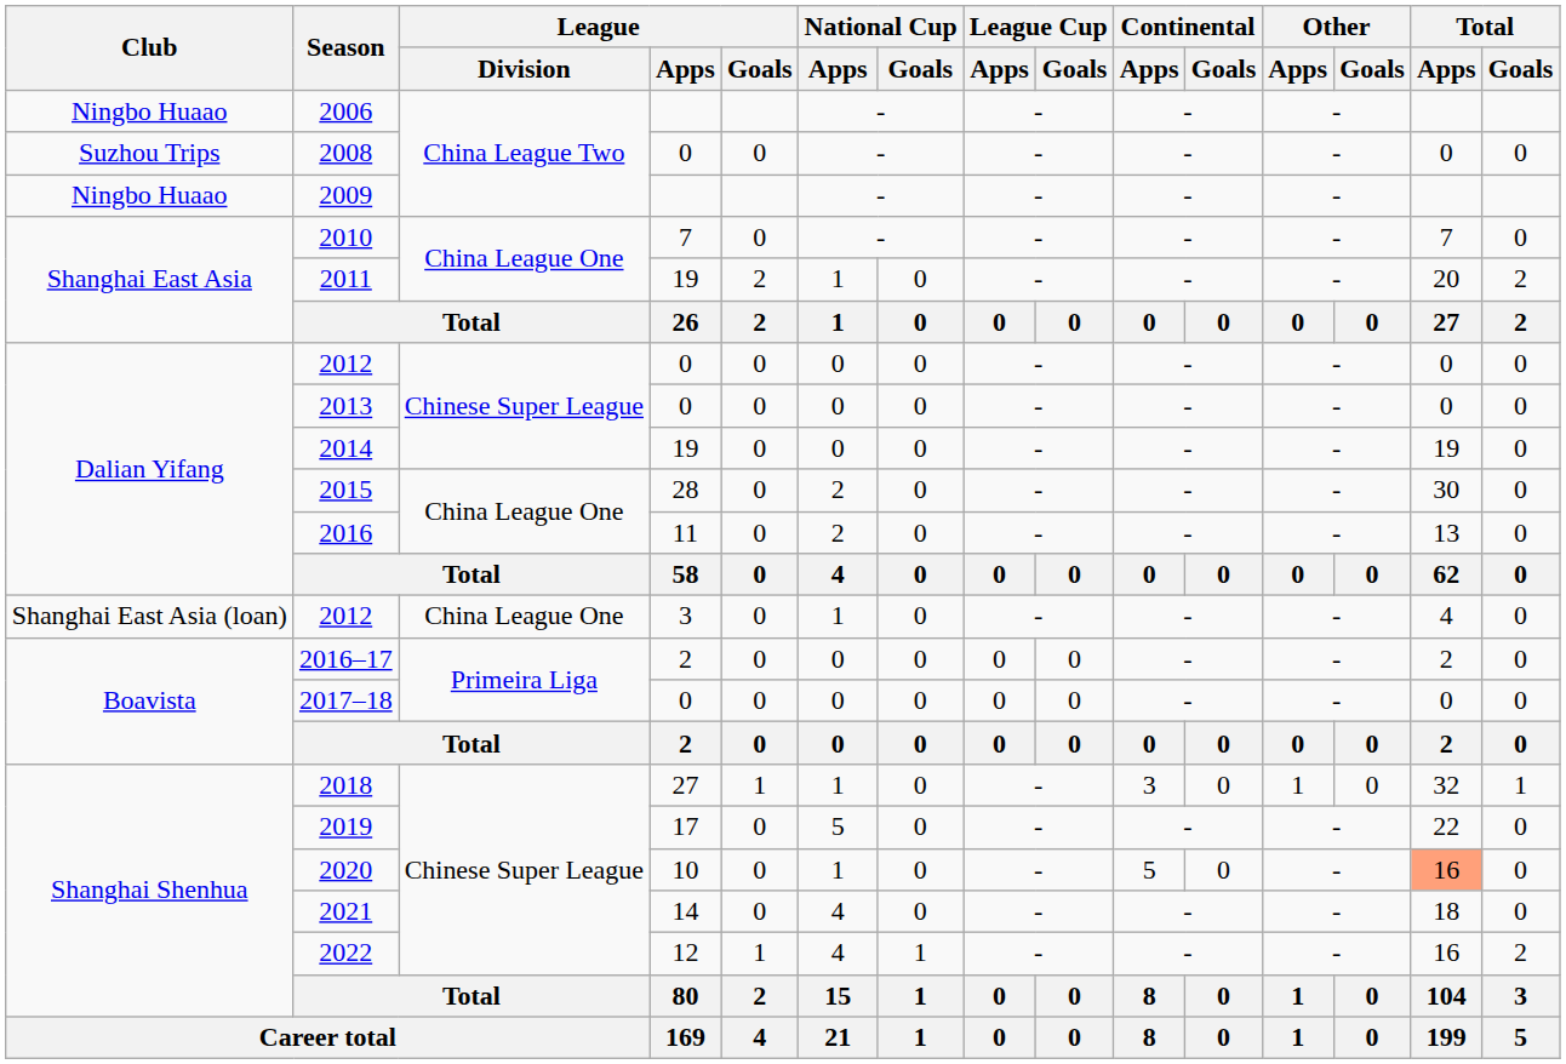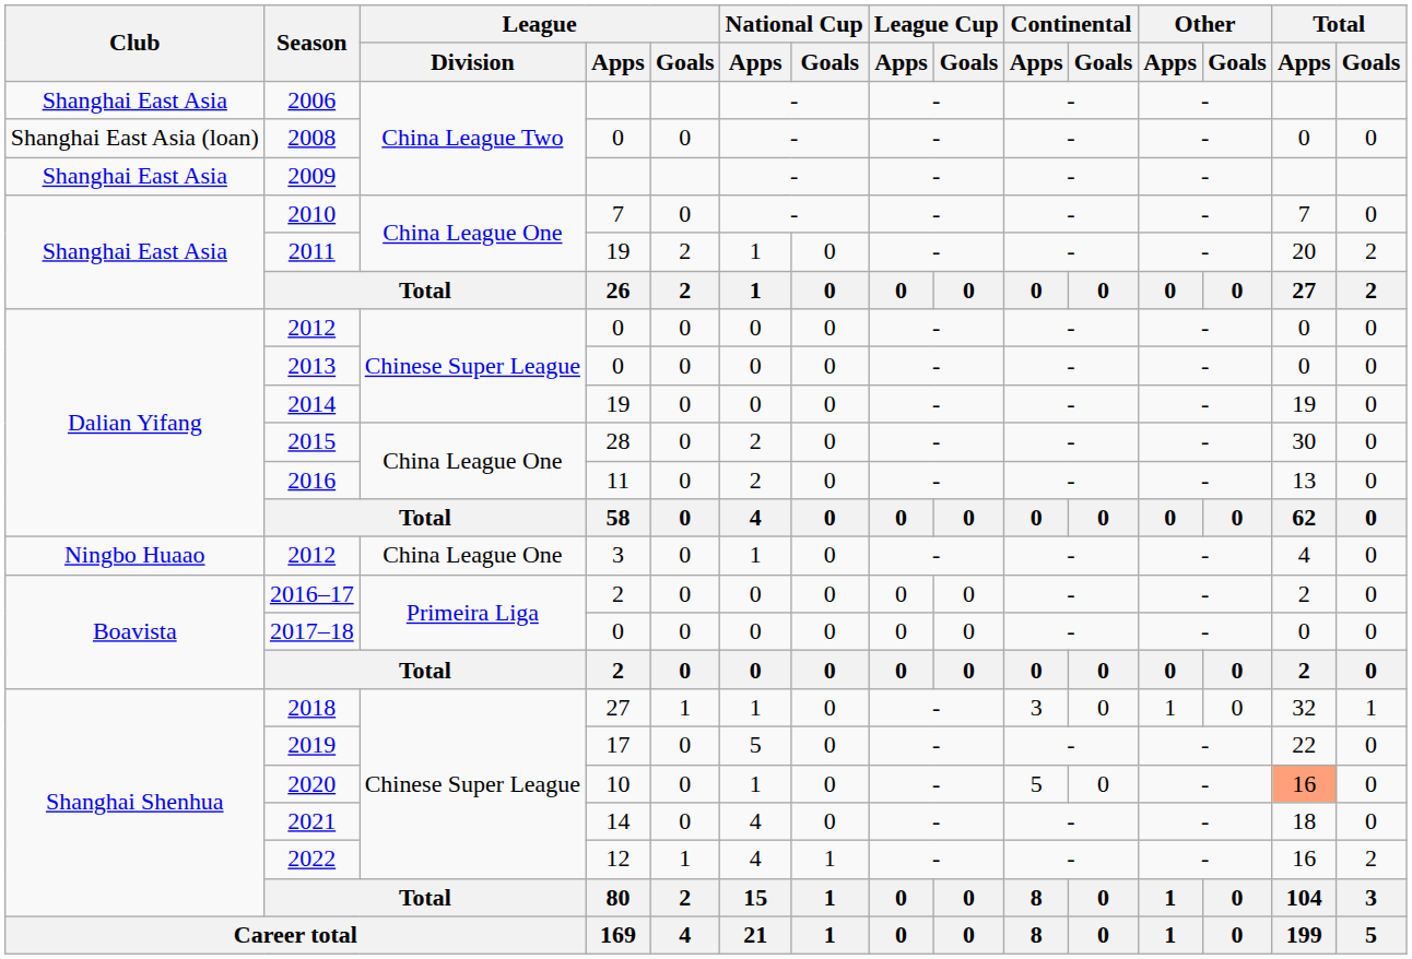 <table class="wikitable" style="text-align: center">
 <tr>
 <th rowspan="2">Club</th>
 <th rowspan="2">Season</th>
 <th colspan="3">League</th>
 <th colspan="2">National Cup</th>
 <th colspan="2">League Cup</th>
 <th colspan="2">Continental</th>
 <th colspan="2">Other</th>
 <th colspan="2">Total</th>
 </tr>
 <tr>
 <th>Division</th>
 <th>Apps</th>
 <th>Goals</th>
 <th>Apps</th>
 <th>Goals</th>
 <th>Apps</th>
 <th>Goals</th>
 <th>Apps</th>
 <th>Goals</th>
 <th>Apps</th>
 <th>Goals</th>
 <th>Apps</th>
 <th>Goals</th>
 </tr>
 <tr>
-<td><a href='#'>Ningbo Huaao</a></td>
+<td><a href='#'>Shanghai East Asia</a></td>
 <td><a href='#'>2006</a></td>
 <td rowspan=3><a href='#'>China League Two</a></td>
 <td></td>
 <td></td>
 <td colspan="2">-</td>
 <td colspan="2">-</td>
 <td colspan="2">-</td>
 <td colspan="2">-</td>
 <td></td>
 <td></td>
 </tr>
 <tr>
-<td><a href='#'>Suzhou Trips</a></td>
+<td>Shanghai East Asia (loan)</td>
 <td><a href='#'>2008</a></td>
 <td>0</td>
 <td>0</td>
 <td colspan="2">-</td>
 <td colspan="2">-</td>
 <td colspan="2">-</td>
 <td colspan="2">-</td>
 <td>0</td>
 <td>0</td>
 </tr>
 <tr>
-<td><a href='#'>Ningbo Huaao</a></td>
+<td><a href='#'>Shanghai East Asia</a></td>
 <td><a href='#'>2009</a></td>
 <td></td>
 <td></td>
 <td colspan="2">-</td>
 <td colspan="2">-</td>
 <td colspan="2">-</td>
 <td colspan="2">-</td>
 <td></td>
 <td></td>
 </tr>
 <tr>
 <td rowspan=3><a href='#'>Shanghai East Asia</a></td>
 <td><a href='#'>2010</a></td>
 <td rowspan="2" valign="center"><a href='#'>China League One</a></td>
 <td>7</td>
 <td>0</td>
 <td colspan="2">-</td>
 <td colspan="2">-</td>
 <td colspan="2">-</td>
 <td colspan="2">-</td>
 <td>7</td>
 <td>0</td>
 </tr>
 <tr>
 <td><a href='#'>2011</a></td>
 <td>19</td>
 <td>2</td>
 <td>1</td>
 <td>0</td>
 <td colspan="2">-</td>
 <td colspan="2">-</td>
 <td colspan="2">-</td>
 <td>20</td>
 <td>2</td>
 </tr>
 <tr>
 <th colspan="2"><strong>Total</strong></th>
 <th>26</th>
 <th>2</th>
 <th>1</th>
 <th>0</th>
 <th>0</th>
 <th>0</th>
 <th>0</th>
 <th>0</th>
 <th>0</th>
 <th>0</th>
 <th>27</th>
 <th>2</th>
 </tr>
 <tr>
 <td rowspan=6><a href='#'>Dalian Yifang</a></td>
 <td><a href='#'>2012</a></td>
 <td rowspan=3><a href='#'>Chinese Super League</a></td>
 <td>0</td>
 <td>0</td>
 <td>0</td>
 <td>0</td>
 <td colspan="2">-</td>
 <td colspan="2">-</td>
 <td colspan="2">-</td>
 <td>0</td>
 <td>0</td>
 </tr>
 <tr>
 <td><a href='#'>2013</a></td>
 <td>0</td>
 <td>0</td>
 <td>0</td>
 <td>0</td>
 <td colspan="2">-</td>
 <td colspan="2">-</td>
 <td colspan="2">-</td>
 <td>0</td>
 <td>0</td>
 </tr>
 <tr>
 <td><a href='#'>2014</a></td>
 <td>19</td>
 <td>0</td>
 <td>0</td>
 <td>0</td>
 <td colspan="2">-</td>
 <td colspan="2">-</td>
 <td colspan="2">-</td>
 <td>19</td>
 <td>0</td>
 </tr>
 <tr>
 <td><a href='#'>2015</a></td>
 <td rowspan="2">China League One</td>
 <td>28</td>
 <td>0</td>
 <td>2</td>
 <td>0</td>
 <td colspan="2">-</td>
 <td colspan="2">-</td>
 <td colspan="2">-</td>
 <td>30</td>
 <td>0</td>
 </tr>
 <tr>
 <td><a href='#'>2016</a></td>
 <td>11</td>
 <td>0</td>
 <td>2</td>
 <td>0</td>
 <td colspan="2">-</td>
 <td colspan="2">-</td>
 <td colspan="2">-</td>
 <td>13</td>
 <td>0</td>
 </tr>
 <tr>
 <th colspan="2"><strong>Total</strong></th>
 <th>58</th>
 <th>0</th>
 <th>4</th>
 <th>0</th>
 <th>0</th>
 <th>0</th>
 <th>0</th>
 <th>0</th>
 <th>0</th>
 <th>0</th>
 <th>62</th>
 <th>0</th>
 </tr>
 <tr>
-<td>Shanghai East Asia (loan)</td>
+<td><a href='#'>Ningbo Huaao</a></td>
 <td><a href='#'>2012</a></td>
 <td>China League One</td>
 <td>3</td>
 <td>0</td>
 <td>1</td>
 <td>0</td>
 <td colspan="2">-</td>
 <td colspan="2">-</td>
 <td colspan="2">-</td>
 <td>4</td>
 <td>0</td>
 </tr>
 <tr>
 <td rowspan=3><a href='#'>Boavista</a></td>
 <td><a href='#'>2016–17</a></td>
 <td rowspan=2><a href='#'>Primeira Liga</a></td>
 <td>2</td>
 <td>0</td>
 <td>0</td>
 <td>0</td>
 <td>0</td>
 <td>0</td>
 <td colspan="2">-</td>
 <td colspan="2">-</td>
 <td>2</td>
 <td>0</td>
 </tr>
 <tr>
 <td><a href='#'>2017–18</a></td>
 <td>0</td>
 <td>0</td>
 <td>0</td>
 <td>0</td>
 <td>0</td>
 <td>0</td>
 <td colspan="2">-</td>
 <td colspan="2">-</td>
 <td>0</td>
 <td>0</td>
 </tr>
 <tr>
 <th colspan="2"><strong>Total</strong></th>
 <th>2</th>
 <th>0</th>
 <th>0</th>
 <th>0</th>
 <th>0</th>
 <th>0</th>
 <th>0</th>
 <th>0</th>
 <th>0</th>
 <th>0</th>
 <th>2</th>
 <th>0</th>
 </tr>
 <tr>
 <td rowspan=6><a href='#'>Shanghai Shenhua</a></td>
 <td><a href='#'>2018</a></td>
 <td rowspan=5>Chinese Super League</td>
 <td>27</td>
 <td>1</td>
 <td>1</td>
 <td>0</td>
 <td colspan="2">-</td>
 <td>3</td>
 <td>0</td>
 <td>1</td>
 <td>0</td>
 <td>32</td>
 <td>1</td>
 </tr>
 <tr>
 <td><a href='#'>2019</a></td>
 <td>17</td>
 <td>0</td>
 <td>5</td>
 <td>0</td>
 <td colspan="2">-</td>
 <td colspan="2">-</td>
 <td colspan="2">-</td>
 <td>22</td>
 <td>0</td>
 </tr>
 <tr>
 <td><a href='#'>2020</a></td>
 <td>10</td>
 <td>0</td>
 <td>1</td>
 <td>0</td>
 <td colspan="2">-</td>
 <td>5</td>
 <td>0</td>
 <td colspan="2">-</td>
 <td style="background: lightsalmon;">16</td>
 <td>0</td>
 </tr>
 <tr>
 <td><a href='#'>2021</a></td>
 <td>14</td>
 <td>0</td>
 <td>4</td>
 <td>0</td>
 <td colspan="2">-</td>
 <td colspan="2">-</td>
 <td colspan="2">-</td>
 <td>18</td>
 <td>0</td>
 </tr>
 <tr>
 <td><a href='#'>2022</a></td>
 <td>12</td>
 <td>1</td>
 <td>4</td>
 <td>1</td>
 <td colspan="2">-</td>
 <td colspan="2">-</td>
 <td colspan="2">-</td>
 <td>16</td>
 <td>2</td>
 </tr>
 <tr>
 <th colspan="2"><strong>Total</strong></th>
 <th>80</th>
 <th>2</th>
 <th>15</th>
 <th>1</th>
 <th>0</th>
 <th>0</th>
 <th>8</th>
 <th>0</th>
 <th>1</th>
 <th>0</th>
 <th>104</th>
 <th>3</th>
 </tr>
 <tr>
 <th colspan="3">Career total</th>
 <th>169</th>
 <th>4</th>
 <th>21</th>
 <th>1</th>
 <th>0</th>
 <th>0</th>
 <th>8</th>
 <th>0</th>
 <th>1</th>
 <th>0</th>
 <th>199</th>
 <th>5</th>
 </tr>
 </table>
